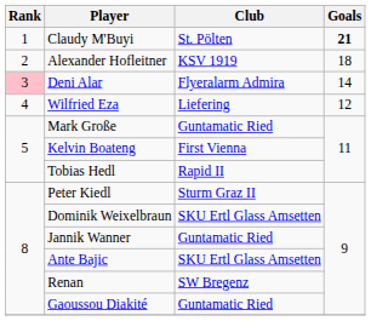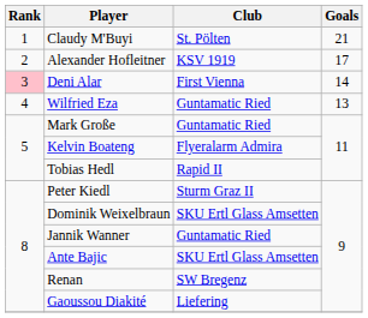 <table class="wikitable" style="text-align:center">
 <tr>
 <th>Rank</th>
 <th>Player</th>
 <th>Club</th>
 <th>Goals</th>
 </tr>
 <tr>
 <td rowspan=1>1</td>
 <td align="left"> Claudy M'Buyi</td>
 <td align="left"><a href='#'>St. Pölten</a></td>
-<td rowspan=1><strong>21</strong></td>
+<td rowspan=1>21</td>
 </tr>
 <tr>
 <td rowspan=1>2</td>
 <td align="left"> Alexander Hofleitner</td>
 <td align="left"><a href='#'>KSV 1919</a></td>
-<td rowspan=1>18</td>
+<td rowspan=1>17</td>
 </tr>
 <tr>
 <td rowspan=1 style="background: pink;">3</td>
 <td align="left"> <a href='#'>Deni Alar</a></td>
-<td align="left"><a href='#'>Flyeralarm Admira</a></td>
+<td align="left"><a href='#'>First Vienna</a></td>
 <td rowspan=1>14</td>
 </tr>
 <tr>
 <td rowspan=1>4</td>
 <td align="left"> <a href='#'>Wilfried Eza</a></td>
-<td align="left"><a href='#'>Liefering</a></td>
-<td rowspan=1>12</td>
+<td align="left"><a href='#'>Guntamatic Ried</a></td>
+<td rowspan=1>13</td>
 </tr>
 <tr>
 <td rowspan=3>5</td>
 <td align="left"> Mark Große</td>
 <td align="left"><a href='#'>Guntamatic Ried</a></td>
 <td rowspan=3>11</td>
 </tr>
 <tr>
 <td align="left"> <a href='#'>Kelvin Boateng</a></td>
-<td align="left"><a href='#'>First Vienna</a></td>
+<td align="left"><a href='#'>Flyeralarm Admira</a></td>
 </tr>
 <tr>
 <td align="left"> Tobias Hedl</td>
 <td align="left"><a href='#'>Rapid II</a></td>
 </tr>
 <tr>
 <td rowspan=6>8</td>
 <td align="left"> Peter Kiedl</td>
 <td align="left"><a href='#'>Sturm Graz II</a></td>
 <td rowspan=6>9</td>
 </tr>
 <tr>
 <td align="left"> Dominik Weixelbraun</td>
 <td align="left"><a href='#'>SKU Ertl Glass Amsetten</a></td>
 </tr>
 <tr>
 <td align="left"> Jannik Wanner</td>
 <td align="left"><a href='#'>Guntamatic Ried</a></td>
 </tr>
 <tr>
 <td align="left"> <a href='#'>Ante Bajic</a></td>
 <td align="left"><a href='#'>SKU Ertl Glass Amsetten</a></td>
 </tr>
 <tr>
 <td align="left"> Renan</td>
 <td align="left"><a href='#'>SW Bregenz</a></td>
 </tr>
 <tr>
 <td align="left"> <a href='#'>Gaoussou Diakité</a></td>
-<td align="left"><a href='#'>Guntamatic Ried</a></td>
+<td align="left"><a href='#'>Liefering</a></td>
 </tr>
 <tr>
 </tr>
 </table>
